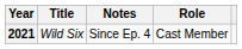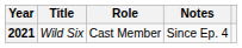 <table class="wikitable plainrowheaders sortable">
 <tr>
 <th scope="col">Year</th>
 <th scope="col">Title</th>
+<th scope="col">Role</th>
 <th scope="col" class="unsortable">Notes</th>
-<th scope="col">Role</th>
 <th scope="col" class="unsortable"></th>
 </tr>
 <tr>
 <th scope="row">2021</th>
 <td><em>Wild Six</em></td>
+<td>Cast Member</td>
 <td>Since Ep. 4</td>
-<td>Cast Member</td>
 <td style="text-align:center"></td>
 </tr>
 </table>
